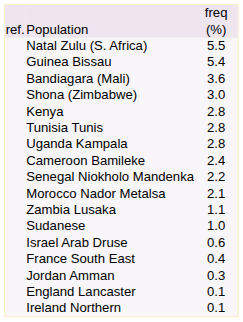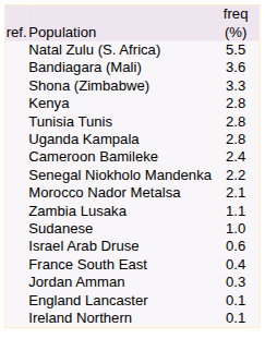 <table border="0" cellspacing="0" cellpadding="1" align="left" style="text-align:center; margin-right: 3em;  border:1px #ffeebb solid; background:#f8f6f8; ">
 <tr style="background:#efe5ef">
 <td></td>
 <td></td>
 <td>freq</td>
 </tr>
 <tr style="background:#eee5ef">
 <td>ref.</td>
 <td align="left">Population</td>
 <td style="width:50px">(%)</td>
 </tr>
 <tr>
 <td></td>
 <td align="left">Natal Zulu (S. Africa)</td>
 <td>5.5</td>
 </tr>
 <tr>
 <td></td>
-<td align="left">Guinea Bissau</td>
-<td>5.4</td>
-</tr>
-<tr>
-<td></td>
 <td align="left">Bandiagara (Mali)</td>
 <td>3.6</td>
 </tr>
 <tr>
 <td></td>
 <td align="left">Shona (Zimbabwe)</td>
-<td>3.0</td>
+<td>3.3</td>
 </tr>
 <tr>
 <td></td>
 <td align="left">Kenya</td>
 <td>2.8</td>
 </tr>
 <tr>
 <td></td>
 <td align="left">Tunisia Tunis</td>
 <td>2.8</td>
 </tr>
 <tr>
 <td></td>
 <td align="left">Uganda Kampala</td>
 <td>2.8</td>
 </tr>
 <tr>
 <td></td>
 <td align="left">Cameroon Bamileke</td>
 <td>2.4</td>
 </tr>
 <tr>
 <td></td>
 <td align="left">Senegal Niokholo Mandenka</td>
 <td>2.2</td>
 </tr>
 <tr>
 <td></td>
 <td align="left">Morocco Nador Metalsa</td>
 <td>2.1</td>
 </tr>
 <tr>
 <td></td>
 <td align="left">Zambia Lusaka</td>
 <td>1.1</td>
 </tr>
 <tr>
 <td></td>
 <td align="left">Sudanese</td>
 <td>1.0</td>
 </tr>
 <tr>
 <td></td>
 <td align="left">Israel Arab Druse</td>
 <td>0.6</td>
 </tr>
 <tr>
 <td></td>
 <td align="left">France South East</td>
 <td>0.4</td>
 </tr>
 <tr>
 <td></td>
 <td align="left">Jordan Amman</td>
 <td>0.3</td>
 </tr>
 <tr>
 <td></td>
 <td align="left">England Lancaster</td>
 <td>0.1</td>
 </tr>
 <tr>
 <td></td>
 <td align="left">Ireland Northern</td>
 <td>0.1</td>
 </tr>
 </table>
